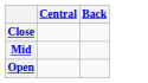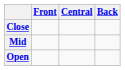 <table class="wikitable" style="text-align:center;">
 <tr>
 <th></th>
+<th><a href='#'>Front</a></th>
 <th><a href='#'>Central</a></th>
 <th><a href='#'>Back</a></th>
 </tr>
 <tr>
 <th><a href='#'>Close</a></th>
+<td> </td>
 <td></td>
 <td> </td>
 </tr>
 <tr>
 <th><a href='#'>Mid</a></th>
 <td></td>
 <td></td>
+<td></td>
 </tr>
 <tr>
 <th><a href='#'>Open</a></th>
+<td></td>
 <td> </td>
 <td></td>
 </tr>
 </table>
